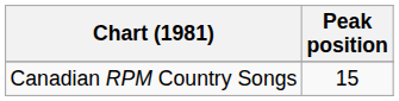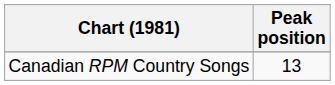 <table class="wikitable sortable">
 <tr>
 <th align="left">Chart (1981)</th>
 <th align="center">Peak<br>position</th>
 </tr>
 <tr>
 </tr>
 <tr>
 <td align="left">Canadian <em>RPM</em> Country Songs</td>
-<td align="center">15</td>
+<td align="center">13</td>
 </tr>
 </table>
